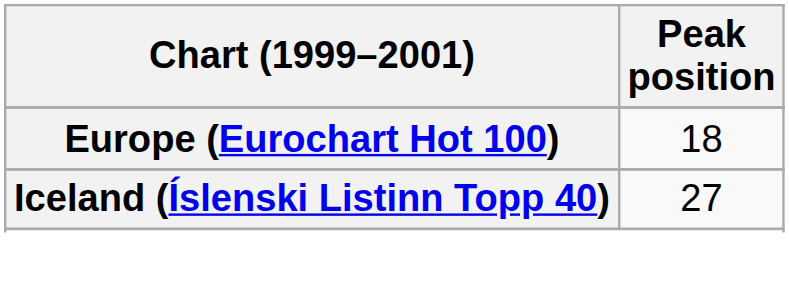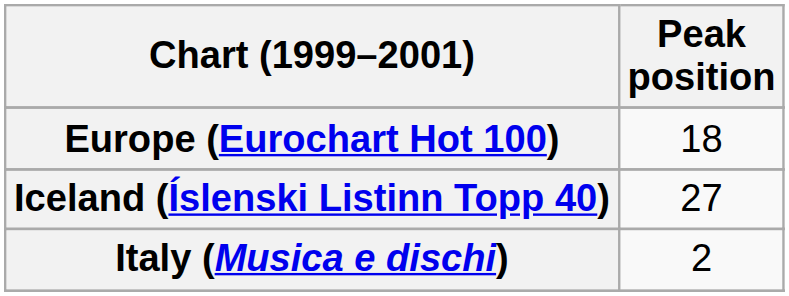 <table class="wikitable sortable plainrowheaders" style="text-align:center">
 <tr>
 <th>Chart (1999–2001)</th>
 <th>Peak<br>position</th>
 </tr>
 <tr>
 </tr>
 <tr>
 <th scope="row">Europe (<a href='#'>Eurochart Hot 100</a>)</th>
 <td>18</td>
 </tr>
 <tr>
 </tr>
 <tr>
 </tr>
 <tr>
 <th scope="row">Iceland (<a href='#'>Íslenski Listinn Topp 40</a>)</th>
 <td>27</td>
 </tr>
 <tr>
+</tr>
+<tr>
+<th scope="row">Italy (<em><a href='#'>Musica e dischi</a></em>)</th>
+<td>2</td>
 </tr>
 <tr>
 </tr>
 <tr>
 </tr>
 <tr>
 </tr>
 <tr>
 </tr>
 <tr>
 </tr>
 <tr>
 </tr>
 <tr>
 </tr>
 <tr>
 </tr>
 <tr>
 </tr>
 <tr>
 </tr>
 <tr>
 </tr>
 </table>
